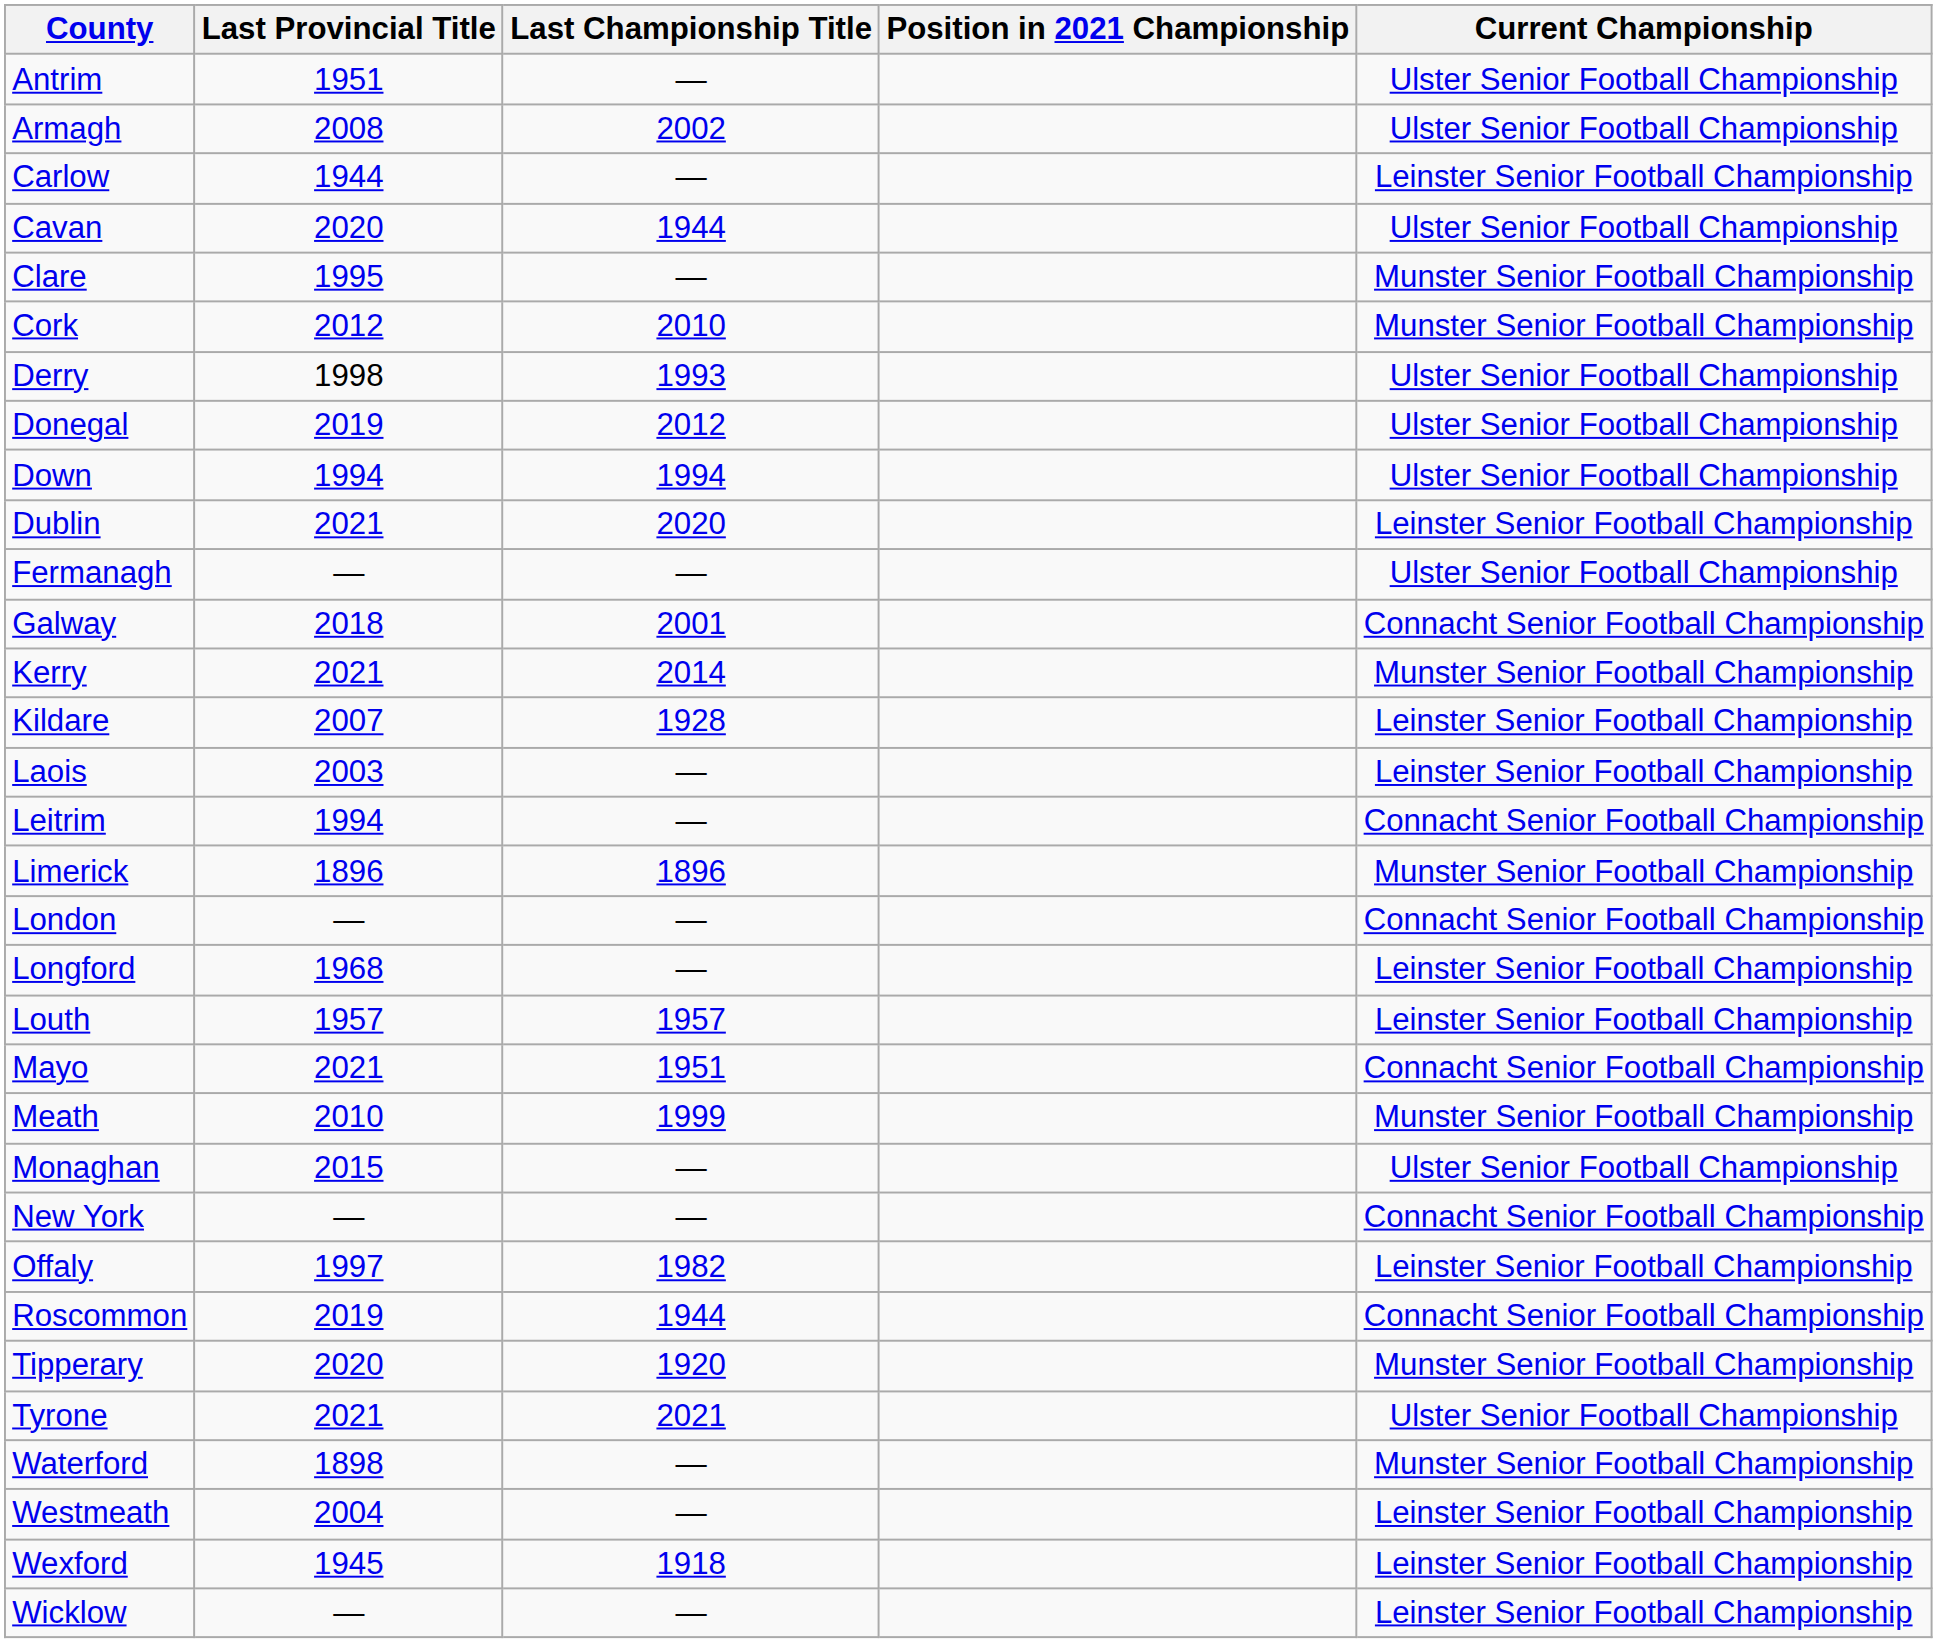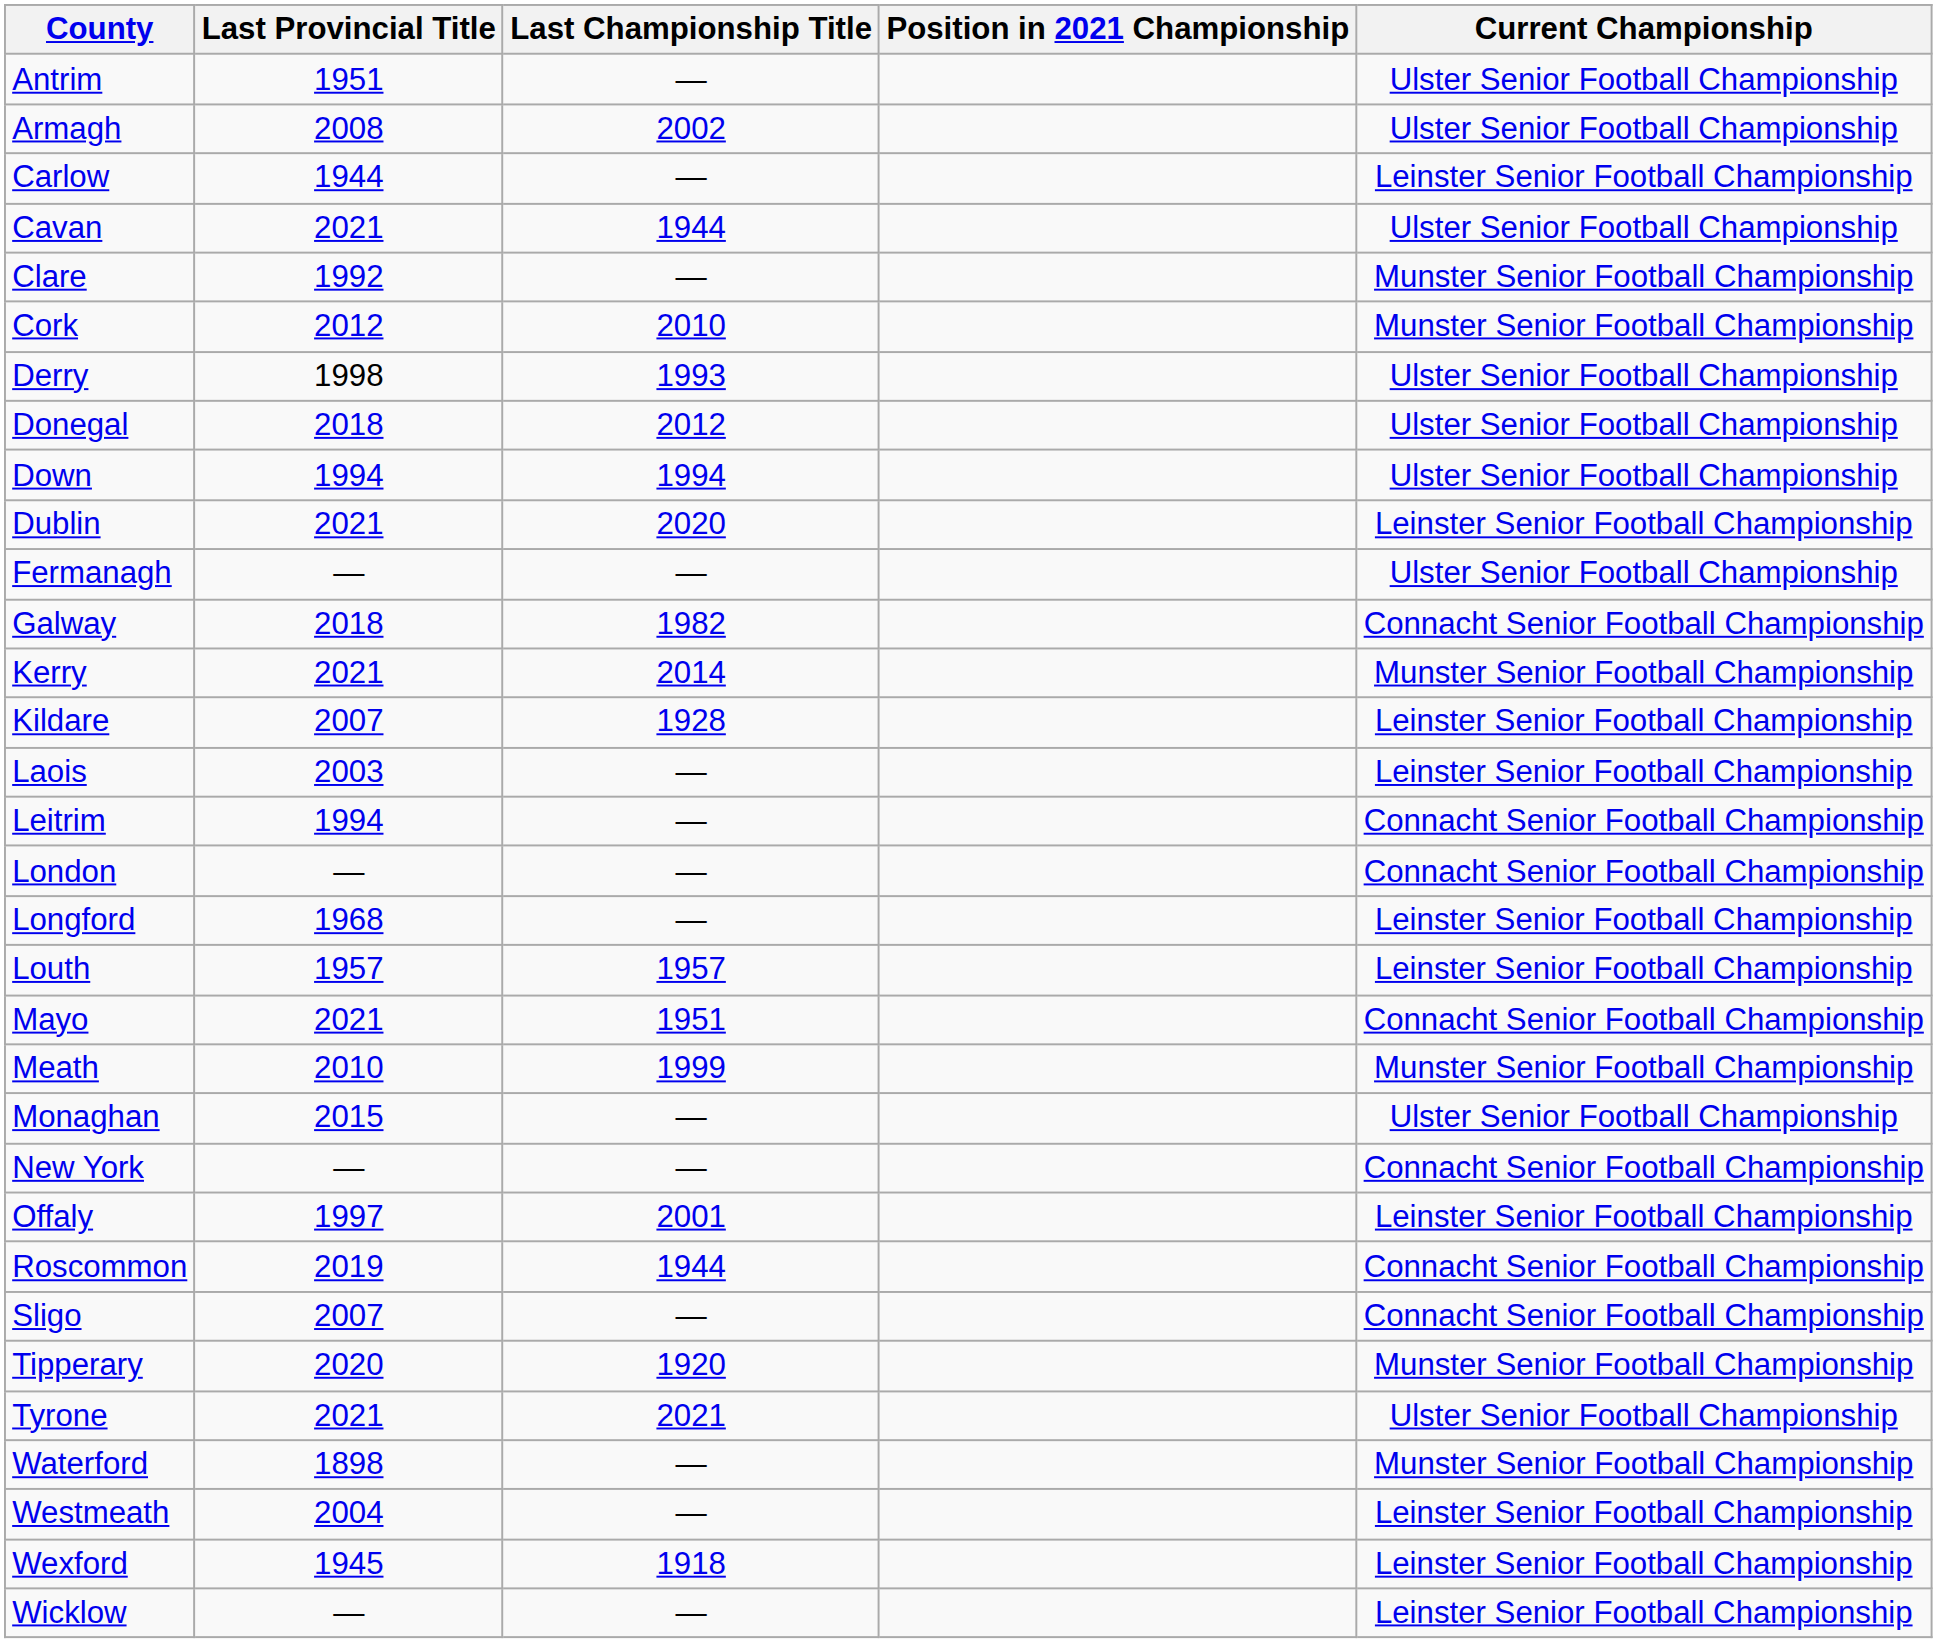 <table class="wikitable sortable" style="text-align:center">
 <tr>
 <th><a href='#'>County</a></th>
 <th>Last Provincial Title</th>
 <th>Last Championship Title</th>
 <th>Position in <a href='#'>2021</a> Championship</th>
 <th>Current Championship</th>
 </tr>
 <tr>
 <td style="text-align:left"> <a href='#'>Antrim</a></td>
 <td><a href='#'>1951</a></td>
 <td>—</td>
 <td></td>
 <td><a href='#'>Ulster Senior Football Championship</a></td>
 </tr>
 <tr>
 <td style="text-align:left"> <a href='#'>Armagh</a></td>
 <td><a href='#'>2008</a></td>
 <td><a href='#'>2002</a></td>
 <td></td>
 <td><a href='#'>Ulster Senior Football Championship</a></td>
 </tr>
 <tr>
 <td style="text-align:left"> <a href='#'>Carlow</a></td>
 <td><a href='#'>1944</a></td>
 <td>—</td>
 <td></td>
 <td><a href='#'>Leinster Senior Football Championship</a></td>
 </tr>
 <tr>
 <td style="text-align:left"> <a href='#'>Cavan</a></td>
-<td><a href='#'>2020</a></td>
+<td><a href='#'>2021</a></td>
 <td><a href='#'>1944</a></td>
 <td></td>
 <td><a href='#'>Ulster Senior Football Championship</a></td>
 </tr>
 <tr>
 <td style="text-align:left"> <a href='#'>Clare</a></td>
-<td><a href='#'>1995</a></td>
+<td><a href='#'>1992</a></td>
 <td>—</td>
 <td></td>
 <td><a href='#'>Munster Senior Football Championship</a></td>
 </tr>
 <tr>
 <td style="text-align:left"> <a href='#'>Cork</a></td>
 <td><a href='#'>2012</a></td>
 <td><a href='#'>2010</a></td>
 <td></td>
 <td><a href='#'>Munster Senior Football Championship</a></td>
 </tr>
 <tr>
 <td style="text-align:left"> <a href='#'>Derry</a></td>
 <td>1998</td>
 <td><a href='#'>1993</a></td>
 <td></td>
 <td><a href='#'>Ulster Senior Football Championship</a></td>
 </tr>
 <tr>
 <td style="text-align:left"> <a href='#'>Donegal</a></td>
-<td><a href='#'>2019</a></td>
+<td><a href='#'>2018</a></td>
 <td><a href='#'>2012</a></td>
 <td></td>
 <td><a href='#'>Ulster Senior Football Championship</a></td>
 </tr>
 <tr>
 <td style="text-align:left"> <a href='#'>Down</a></td>
 <td><a href='#'>1994</a></td>
 <td><a href='#'>1994</a></td>
 <td></td>
 <td><a href='#'>Ulster Senior Football Championship</a></td>
 </tr>
 <tr>
 <td style="text-align:left"> <a href='#'>Dublin</a></td>
 <td><a href='#'>2021</a></td>
 <td><a href='#'>2020</a></td>
 <td></td>
 <td><a href='#'>Leinster Senior Football Championship</a></td>
 </tr>
 <tr>
 <td style="text-align:left"> <a href='#'>Fermanagh</a></td>
 <td>—</td>
 <td>—</td>
 <td></td>
 <td><a href='#'>Ulster Senior Football Championship</a></td>
 </tr>
 <tr>
 <td style="text-align:left"> <a href='#'>Galway</a></td>
 <td><a href='#'>2018</a></td>
-<td><a href='#'>2001</a></td>
+<td><a href='#'>1982</a></td>
 <td></td>
 <td><a href='#'>Connacht Senior Football Championship</a></td>
 </tr>
 <tr>
 <td style="text-align:left"> <a href='#'>Kerry</a></td>
 <td><a href='#'>2021</a></td>
 <td><a href='#'>2014</a></td>
 <td></td>
 <td><a href='#'>Munster Senior Football Championship</a></td>
 </tr>
 <tr>
 <td style="text-align:left"> <a href='#'>Kildare</a></td>
 <td><a href='#'>2007</a></td>
 <td><a href='#'>1928</a></td>
 <td></td>
 <td><a href='#'>Leinster Senior Football Championship</a></td>
 </tr>
 <tr>
 <td style="text-align:left"> <a href='#'>Laois</a></td>
 <td><a href='#'>2003</a></td>
 <td>—</td>
 <td></td>
 <td><a href='#'>Leinster Senior Football Championship</a></td>
 </tr>
 <tr>
 <td style="text-align:left"> <a href='#'>Leitrim</a></td>
 <td><a href='#'>1994</a></td>
 <td>—</td>
 <td></td>
 <td><a href='#'>Connacht Senior Football Championship</a></td>
-</tr>
-<tr>
-<td style="text-align:left"> <a href='#'>Limerick</a></td>
-<td><a href='#'>1896</a></td>
-<td><a href='#'>1896</a></td>
-<td></td>
-<td><a href='#'>Munster Senior Football Championship</a></td>
 </tr>
 <tr>
 <td style="text-align:left"> <a href='#'>London</a></td>
 <td>—</td>
 <td>—</td>
 <td></td>
 <td><a href='#'>Connacht Senior Football Championship</a></td>
 </tr>
 <tr>
 <td style="text-align:left"> <a href='#'>Longford</a></td>
 <td><a href='#'>1968</a></td>
 <td>—</td>
 <td></td>
 <td><a href='#'>Leinster Senior Football Championship</a></td>
 </tr>
 <tr>
 <td style="text-align:left"> <a href='#'>Louth</a></td>
 <td><a href='#'>1957</a></td>
 <td><a href='#'>1957</a></td>
 <td></td>
 <td><a href='#'>Leinster Senior Football Championship</a></td>
 </tr>
 <tr>
 <td style="text-align:left"> <a href='#'>Mayo</a></td>
 <td><a href='#'>2021</a></td>
 <td><a href='#'>1951</a></td>
 <td></td>
 <td><a href='#'>Connacht Senior Football Championship</a></td>
 </tr>
 <tr>
 <td style="text-align:left"> <a href='#'>Meath</a></td>
 <td><a href='#'>2010</a></td>
 <td><a href='#'>1999</a></td>
 <td></td>
 <td><a href='#'>Munster Senior Football Championship</a></td>
 </tr>
 <tr>
 <td style="text-align:left"> <a href='#'>Monaghan</a></td>
 <td><a href='#'>2015</a></td>
 <td>—</td>
 <td></td>
 <td><a href='#'>Ulster Senior Football Championship</a></td>
 </tr>
 <tr>
 <td style="text-align:left"> <a href='#'>New York</a></td>
 <td>—</td>
 <td>—</td>
 <td></td>
 <td><a href='#'>Connacht Senior Football Championship</a></td>
 </tr>
 <tr>
 <td style="text-align:left"> <a href='#'>Offaly</a></td>
 <td><a href='#'>1997</a></td>
-<td><a href='#'>1982</a></td>
+<td><a href='#'>2001</a></td>
 <td></td>
 <td><a href='#'>Leinster Senior Football Championship</a></td>
 </tr>
 <tr>
 <td style="text-align:left"> <a href='#'>Roscommon</a></td>
 <td><a href='#'>2019</a></td>
 <td><a href='#'>1944</a></td>
+<td></td>
+<td><a href='#'>Connacht Senior Football Championship</a></td>
+</tr>
+<tr>
+<td style="text-align:left"> <a href='#'>Sligo</a></td>
+<td><a href='#'>2007</a></td>
+<td>—</td>
 <td></td>
 <td><a href='#'>Connacht Senior Football Championship</a></td>
 </tr>
 <tr>
 <td style="text-align:left"> <a href='#'>Tipperary</a></td>
 <td><a href='#'>2020</a></td>
 <td><a href='#'>1920</a></td>
 <td></td>
 <td><a href='#'>Munster Senior Football Championship</a></td>
 </tr>
 <tr>
 <td style="text-align:left"> <a href='#'>Tyrone</a></td>
 <td><a href='#'>2021</a></td>
 <td><a href='#'>2021</a></td>
 <td></td>
 <td><a href='#'>Ulster Senior Football Championship</a></td>
 </tr>
 <tr>
 <td style="text-align:left"> <a href='#'>Waterford</a></td>
 <td><a href='#'>1898</a></td>
 <td>—</td>
 <td></td>
 <td><a href='#'>Munster Senior Football Championship</a></td>
 </tr>
 <tr>
 <td style="text-align:left"> <a href='#'>Westmeath</a></td>
 <td><a href='#'>2004</a></td>
 <td>—</td>
 <td></td>
 <td><a href='#'>Leinster Senior Football Championship</a></td>
 </tr>
 <tr>
 <td style="text-align:left"> <a href='#'>Wexford</a></td>
 <td><a href='#'>1945</a></td>
 <td><a href='#'>1918</a></td>
 <td></td>
 <td><a href='#'>Leinster Senior Football Championship</a></td>
 </tr>
 <tr>
 <td style="text-align:left"> <a href='#'>Wicklow</a></td>
 <td>—</td>
 <td>—</td>
 <td></td>
 <td><a href='#'>Leinster Senior Football Championship</a></td>
 </tr>
 </table>
